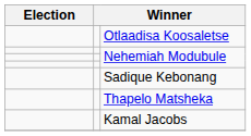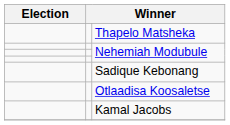 <table class=wikitable>
 <tr>
 <th width=100>Election</th>
 <th width=175 colspan=2>Winner</th>
 </tr>
 <tr>
 <td></td>
 <td bgcolor=></td>
-<td><a href='#'>Otlaadisa Koosaletse</a></td>
+<td><a href='#'>Thapelo Matsheka</a></td>
 </tr>
 <tr>
 <td></td>
 <td bgcolor=></td>
 <td rowspan=3><a href='#'>Nehemiah Modubule</a></td>
 </tr>
 <tr>
 <td></td>
 <td bgcolor=></td>
 </tr>
 <tr>
 <td></td>
 <td bgcolor=></td>
 </tr>
 <tr>
 <td></td>
 <td bgcolor=></td>
 <td>Sadique Kebonang</td>
 </tr>
 <tr>
 <td></td>
 <td bgcolor=></td>
-<td><a href='#'>Thapelo Matsheka</a></td>
+<td><a href='#'>Otlaadisa Koosaletse</a></td>
 </tr>
 <tr>
 <td></td>
 <td bgcolor=></td>
 <td>Kamal Jacobs</td>
 </tr>
 <tr>
 </tr>
 </table>
